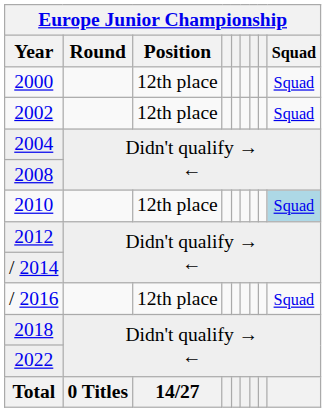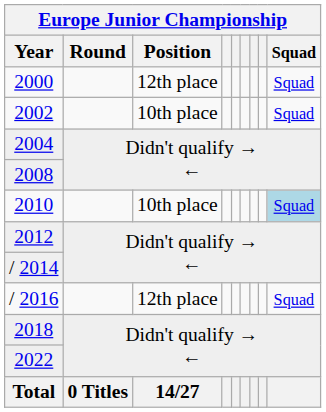 <table class="wikitable" style="text-align: center;">
 <tr>
 <th colspan=9><a href='#'>Europe Junior Championship</a></th>
 </tr>
 <tr>
 <th>Year</th>
 <th>Round</th>
 <th>Position</th>
 <th></th>
 <th></th>
 <th></th>
 <th></th>
 <th></th>
 <th><small>Squad</small></th>
 </tr>
 <tr>
 <td> <a href='#'>2000</a></td>
 <td></td>
 <td>12th place</td>
 <td></td>
 <td></td>
 <td></td>
 <td></td>
 <td></td>
 <td><small> <a href='#'>Squad</a></small></td>
 </tr>
 <tr>
 <td> <a href='#'>2002</a></td>
 <td></td>
-<td>12th place</td>
+<td>10th place</td>
 <td></td>
 <td></td>
 <td></td>
 <td></td>
 <td></td>
 <td><small> <a href='#'>Squad</a></small></td>
 </tr>
 <tr bgcolor="efefef">
 <td> <a href='#'>2004</a></td>
 <td colspan=8 rowspan=2>Didn't qualify → <br> ←</td>
 </tr>
 <tr bgcolor="efefef">
 <td> <a href='#'>2008</a></td>
 </tr>
 <tr>
 <td> <a href='#'>2010</a></td>
 <td></td>
-<td>12th place</td>
+<td>10th place</td>
 <td></td>
 <td></td>
 <td></td>
 <td></td>
 <td></td>
 <td style="background: lightblue;"><small> <a href='#'>Squad</a></small></td>
 </tr>
 <tr bgcolor="efefef">
 <td> <a href='#'>2012</a></td>
 <td colspan=8 rowspan=2>Didn't qualify → <br> ←</td>
 </tr>
 <tr bgcolor="efefef">
 <td>/ <a href='#'>2014</a></td>
 </tr>
 <tr>
 <td>/ <a href='#'>2016</a></td>
 <td></td>
 <td>12th place</td>
 <td></td>
 <td></td>
 <td></td>
 <td></td>
 <td></td>
 <td><small> <a href='#'>Squad</a></small></td>
 </tr>
 <tr bgcolor="efefef">
 <td> <a href='#'>2018</a></td>
 <td colspan=8 rowspan=2>Didn't qualify → <br> ←</td>
 </tr>
 <tr bgcolor="efefef">
 <td> <a href='#'>2022</a></td>
 </tr>
 <tr>
 <th>Total</th>
 <th>0 Titles</th>
 <th>14/27</th>
 <th></th>
 <th></th>
 <th></th>
 <th></th>
 <th></th>
 <th></th>
 </tr>
 </table>
